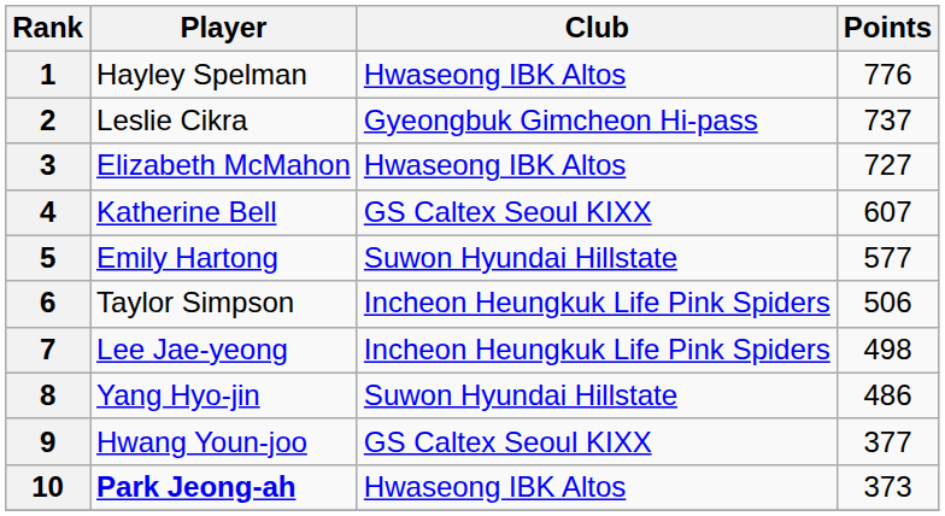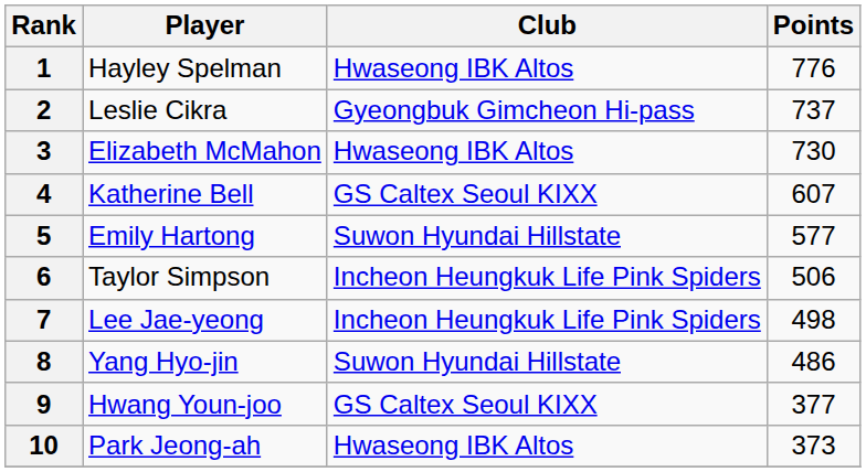 <table class=wikitable>
 <tr>
 <th>Rank</th>
 <th>Player</th>
 <th>Club</th>
 <th>Points</th>
 </tr>
 <tr>
 <th>1</th>
 <td> Hayley Spelman</td>
 <td><a href='#'>Hwaseong IBK Altos</a></td>
 <td align=center>776</td>
 </tr>
 <tr>
 <th>2</th>
 <td> Leslie Cikra</td>
 <td><a href='#'>Gyeongbuk Gimcheon Hi-pass</a></td>
 <td align=center>737</td>
 </tr>
 <tr>
 <th>3</th>
 <td> <a href='#'>Elizabeth McMahon</a></td>
 <td><a href='#'>Hwaseong IBK Altos</a></td>
-<td align=center>727</td>
+<td align=center>730</td>
 </tr>
 <tr>
 <th>4</th>
 <td> <a href='#'>Katherine Bell</a></td>
 <td><a href='#'>GS Caltex Seoul KIXX</a></td>
 <td align=center>607</td>
 </tr>
 <tr>
 <th>5</th>
 <td> <a href='#'>Emily Hartong</a></td>
 <td><a href='#'>Suwon Hyundai Hillstate</a></td>
 <td align=center>577</td>
 </tr>
 <tr>
 <th>6</th>
 <td> Taylor Simpson</td>
 <td><a href='#'>Incheon Heungkuk Life Pink Spiders</a></td>
 <td align=center>506</td>
 </tr>
 <tr>
 <th>7</th>
 <td> <a href='#'>Lee Jae-yeong</a></td>
 <td><a href='#'>Incheon Heungkuk Life Pink Spiders</a></td>
 <td align=center>498</td>
 </tr>
 <tr>
 <th>8</th>
 <td> <a href='#'>Yang Hyo-jin</a></td>
 <td><a href='#'>Suwon Hyundai Hillstate</a></td>
 <td align=center>486</td>
 </tr>
 <tr>
 <th>9</th>
 <td> <a href='#'>Hwang Youn-joo</a></td>
 <td><a href='#'>GS Caltex Seoul KIXX</a></td>
 <td align=center>377</td>
 </tr>
 <tr>
 <th>10</th>
-<td><strong> <a href='#'>Park Jeong-ah</a></strong></td>
+<td> <a href='#'>Park Jeong-ah</a></td>
 <td><a href='#'>Hwaseong IBK Altos</a></td>
 <td align=center>373</td>
 </tr>
 <tr>
 </tr>
 </table>
